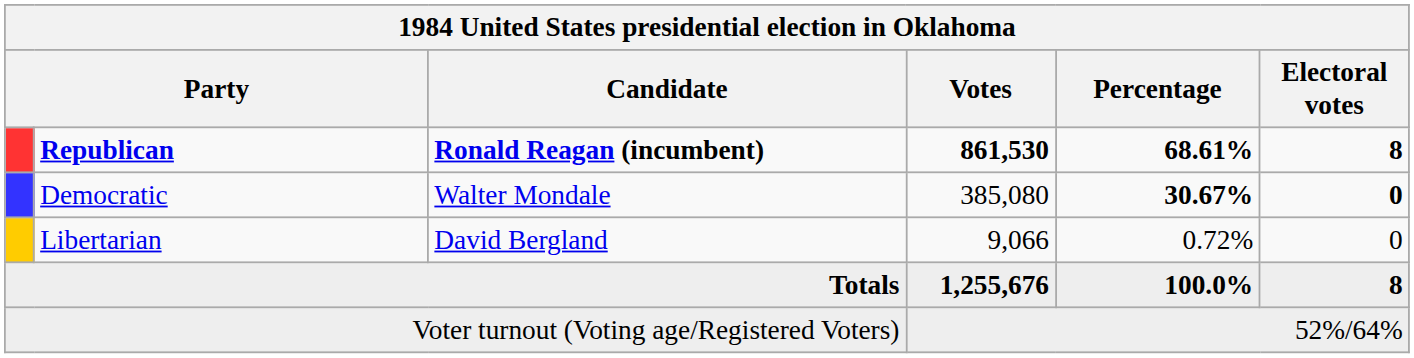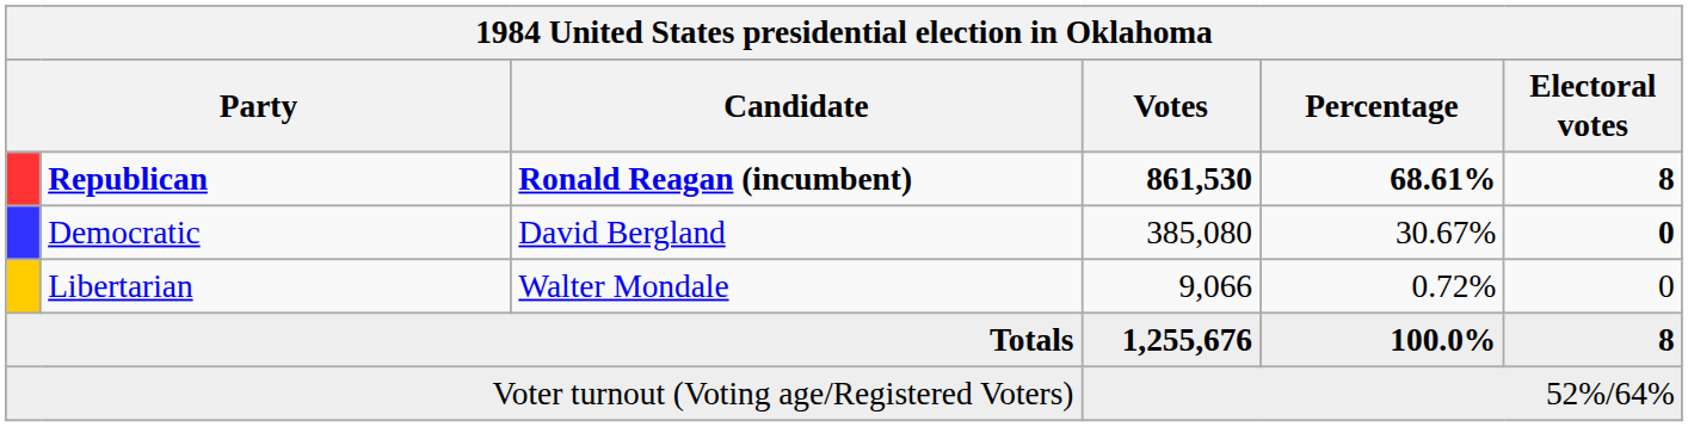 <table class="wikitable" style="font-size: 95%;">
 <tr>
 <th colspan="6">1984 United States presidential election in Oklahoma</th>
 </tr>
 <tr>
 <th colspan="2" style="width: 15em">Party</th>
 <th style="width: 17em">Candidate</th>
 <th style="width: 5em">Votes</th>
 <th style="width: 7em">Percentage</th>
 <th style="width: 5em">Electoral votes</th>
 </tr>
 <tr>
 <th style="background:#f33; width:3px;"></th>
 <td style="width: 130px"><strong><a href='#'>Republican</a></strong></td>
 <td><strong><a href='#'>Ronald Reagan</a> (incumbent)</strong></td>
 <td style="text-align:right;"><strong>861,530</strong></td>
 <td style="text-align:right;"><strong>68.61%</strong></td>
 <td style="text-align:right;"><strong>8</strong></td>
 </tr>
 <tr>
 <th style="background:#33f; width:3px;"></th>
 <td style="width: 130px"><a href='#'>Democratic</a></td>
-<td><a href='#'>Walter Mondale</a></td>
+<td><a href='#'>David Bergland</a></td>
 <td style="text-align:right;">385,080</td>
-<td style="text-align:right;"><strong>30.67%</strong></td>
+<td style="text-align:right;">30.67%</td>
 <td style="text-align:right;"><strong>0</strong></td>
 </tr>
 <tr>
 <th style="background:#FFCC00; width:3px;"></th>
 <td style="width: 130px"><a href='#'>Libertarian</a></td>
-<td><a href='#'>David Bergland</a></td>
+<td><a href='#'>Walter Mondale</a></td>
 <td style="text-align:right;">9,066</td>
 <td style="text-align:right;">0.72%</td>
 <td style="text-align:right;">0</td>
 </tr>
 <tr style="background:#eee; text-align:right;">
 <td colspan="3"><strong>Totals</strong></td>
 <td><strong>1,255,676</strong></td>
 <td><strong>100.0%</strong></td>
 <td><strong>8</strong></td>
 </tr>
 <tr bgcolor="#EEEEEE">
 <td colspan="3" align="right">Voter turnout (Voting age/Registered Voters)</td>
 <td colspan="3" align="right">52%/64%</td>
 </tr>
 </table>
